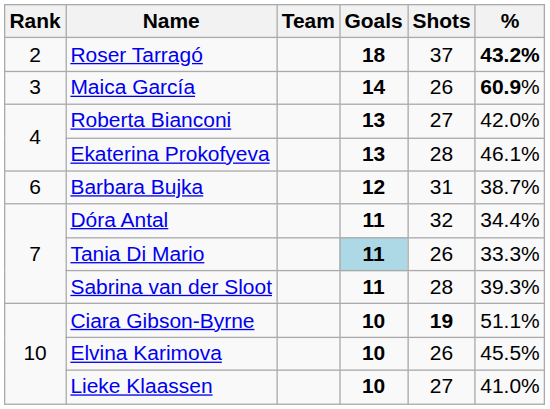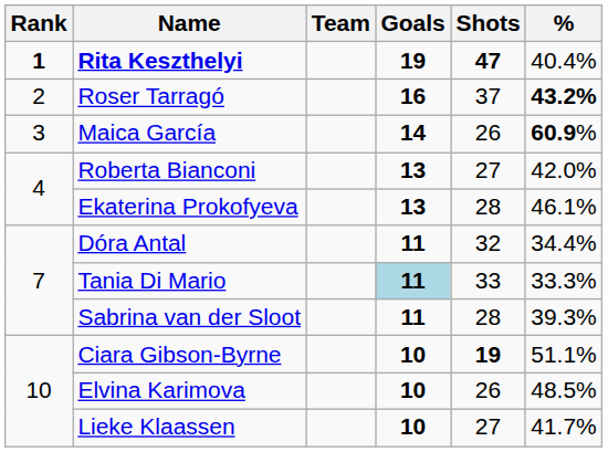 <table class="wikitable" style="text-align: center;">
 <tr>
 <th>Rank</th>
 <th>Name</th>
 <th>Team</th>
 <th>Goals</th>
 <th>Shots</th>
 <th>%</th>
 </tr>
 <tr>
+<td><strong>1</strong></td>
+<td align="left"><strong><a href='#'>Rita Keszthelyi</a></strong></td>
+<td align="left"><strong></strong></td>
+<td><strong>19</strong></td>
+<td><strong>47</strong></td>
+<td>40.4%</td>
+</tr>
+<tr>
 <td>2</td>
 <td align="left"><a href='#'>Roser Tarragó</a></td>
 <td align="left"></td>
-<td><strong>18</strong></td>
+<td><strong>16</strong></td>
 <td>37</td>
 <td><strong>43.2%</strong></td>
 </tr>
 <tr>
 <td>3</td>
 <td align="left"><a href='#'>Maica García</a></td>
 <td align="left"></td>
 <td><strong>14</strong></td>
 <td>26</td>
 <td><strong>60.9</strong>%</td>
 </tr>
 <tr>
 <td rowspan=2>4</td>
 <td align="left"><a href='#'>Roberta Bianconi</a></td>
 <td align="left"></td>
 <td><strong>13</strong></td>
 <td>27</td>
 <td>42.0%</td>
 </tr>
 <tr>
 <td align="left"><a href='#'>Ekaterina Prokofyeva</a></td>
 <td align="left"></td>
 <td><strong>13</strong></td>
 <td>28</td>
 <td>46.1%</td>
 </tr>
 <tr>
-<td>6</td>
-<td align="left"><a href='#'>Barbara Bujka</a></td>
-<td align="left"></td>
-<td><strong>12</strong></td>
-<td>31</td>
-<td>38.7%</td>
-</tr>
-<tr>
 <td rowspan=3>7</td>
 <td align="left"><a href='#'>Dóra Antal</a></td>
 <td align="left"></td>
 <td><strong>11</strong></td>
 <td>32</td>
 <td>34.4%</td>
 </tr>
 <tr>
 <td align="left"><a href='#'>Tania Di Mario</a></td>
 <td align="left"></td>
 <td style="background: lightblue;"><strong>11</strong></td>
-<td>26</td>
+<td>33</td>
 <td>33.3%</td>
 </tr>
 <tr>
 <td align="left"><a href='#'>Sabrina van der Sloot</a></td>
 <td align="left"></td>
 <td><strong>11</strong></td>
 <td>28</td>
 <td>39.3%</td>
 </tr>
 <tr>
 <td rowspan=3>10</td>
 <td align="left"><a href='#'>Ciara Gibson-Byrne</a></td>
 <td align="left"></td>
 <td><strong>10</strong></td>
 <td><strong>19</strong></td>
 <td>51.1%</td>
 </tr>
 <tr>
 <td align="left"><a href='#'>Elvina Karimova</a></td>
 <td align="left"></td>
 <td><strong>10</strong></td>
 <td>26</td>
-<td>45.5%</td>
+<td>48.5%</td>
 </tr>
 <tr>
 <td align="left"><a href='#'>Lieke Klaassen</a></td>
 <td align="left"></td>
 <td><strong>10</strong></td>
 <td>27</td>
-<td>41.0%</td>
+<td>41.7%</td>
 </tr>
 </table>
